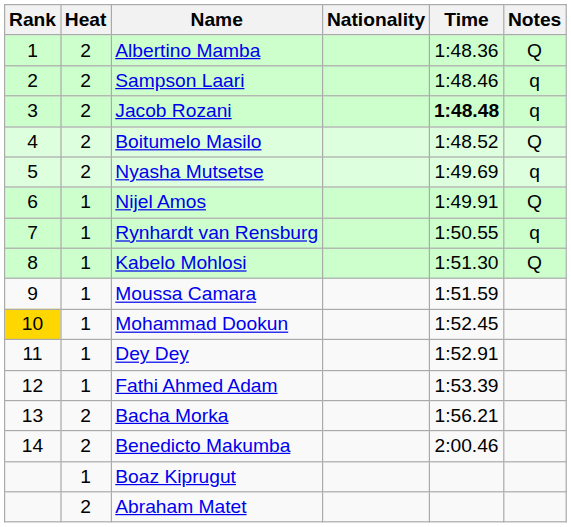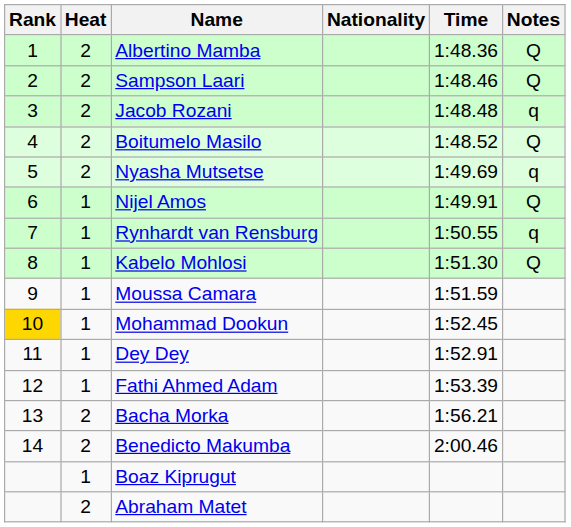 <table class="wikitable sortable" style="text-align:center">
 <tr>
 <th>Rank</th>
 <th>Heat</th>
 <th>Name</th>
 <th>Nationality</th>
 <th>Time</th>
 <th>Notes</th>
 </tr>
 <tr bgcolor=ccffcc>
 <td>1</td>
 <td>2</td>
 <td align=left><a href='#'>Albertino Mamba</a></td>
 <td align=left></td>
 <td>1:48.36</td>
 <td>Q</td>
 </tr>
 <tr bgcolor=ccffcc>
 <td>2</td>
 <td>2</td>
 <td align=left><a href='#'>Sampson Laari</a></td>
 <td align=left></td>
 <td>1:48.46</td>
-<td>q</td>
+<td>Q</td>
 </tr>
 <tr bgcolor=ccffcc>
 <td>3</td>
 <td>2</td>
 <td align=left><a href='#'>Jacob Rozani</a></td>
 <td align=left></td>
-<td><strong>1:48.48</strong></td>
+<td>1:48.48</td>
 <td>q</td>
 </tr>
 <tr bgcolor=ddffdd>
 <td>4</td>
 <td>2</td>
 <td align=left><a href='#'>Boitumelo Masilo</a></td>
 <td align=left></td>
 <td>1:48.52</td>
 <td>Q</td>
 </tr>
 <tr bgcolor=ddffdd>
 <td>5</td>
 <td>2</td>
 <td align=left><a href='#'>Nyasha Mutsetse</a></td>
 <td align=left></td>
 <td>1:49.69</td>
 <td>q</td>
 </tr>
 <tr bgcolor=ccffcc>
 <td>6</td>
 <td>1</td>
 <td align=left><a href='#'>Nijel Amos</a></td>
 <td align=left></td>
 <td>1:49.91</td>
 <td>Q</td>
 </tr>
 <tr bgcolor=ccffcc>
 <td>7</td>
 <td>1</td>
 <td align=left><a href='#'>Rynhardt van Rensburg</a></td>
 <td align=left></td>
 <td>1:50.55</td>
 <td>q</td>
 </tr>
 <tr bgcolor=ccffcc>
 <td>8</td>
 <td>1</td>
 <td align=left><a href='#'>Kabelo Mohlosi</a></td>
 <td align=left></td>
 <td>1:51.30</td>
 <td>Q</td>
 </tr>
 <tr>
 <td>9</td>
 <td>1</td>
 <td align=left><a href='#'>Moussa Camara</a></td>
 <td align=left></td>
 <td>1:51.59</td>
 <td></td>
 </tr>
 <tr>
 <td style="background: gold;">10</td>
 <td>1</td>
 <td align=left><a href='#'>Mohammad Dookun</a></td>
 <td align=left></td>
 <td>1:52.45</td>
 <td></td>
 </tr>
 <tr>
 <td>11</td>
 <td>1</td>
 <td align=left><a href='#'>Dey Dey</a></td>
 <td align=left></td>
 <td>1:52.91</td>
 <td></td>
 </tr>
 <tr>
 <td>12</td>
 <td>1</td>
 <td align=left><a href='#'>Fathi Ahmed Adam</a></td>
 <td align=left></td>
 <td>1:53.39</td>
 <td></td>
 </tr>
 <tr>
 <td>13</td>
 <td>2</td>
 <td align=left><a href='#'>Bacha Morka</a></td>
 <td align=left></td>
 <td>1:56.21</td>
 <td></td>
 </tr>
 <tr>
 <td>14</td>
 <td>2</td>
 <td align=left><a href='#'>Benedicto Makumba</a></td>
 <td align=left></td>
 <td>2:00.46</td>
 <td></td>
 </tr>
 <tr>
 <td></td>
 <td>1</td>
 <td align=left><a href='#'>Boaz Kiprugut</a></td>
 <td align=left></td>
 <td></td>
 <td></td>
 </tr>
 <tr>
 <td></td>
 <td>2</td>
 <td align=left><a href='#'>Abraham Matet</a></td>
 <td align=left></td>
 <td></td>
 <td></td>
 </tr>
 </table>
